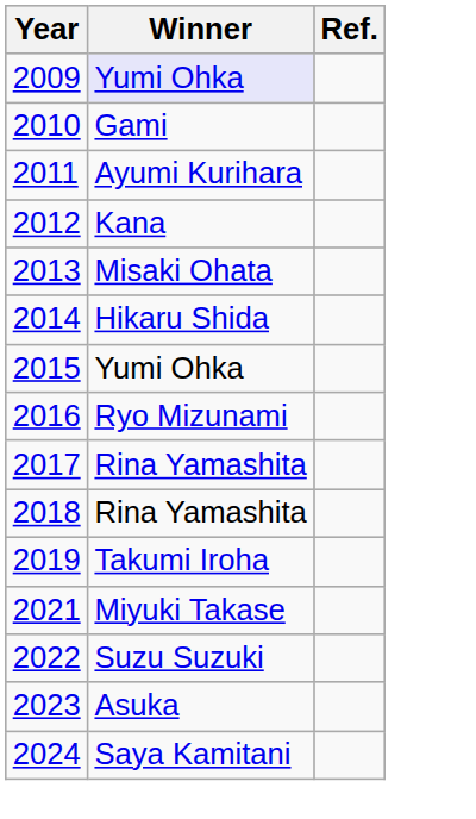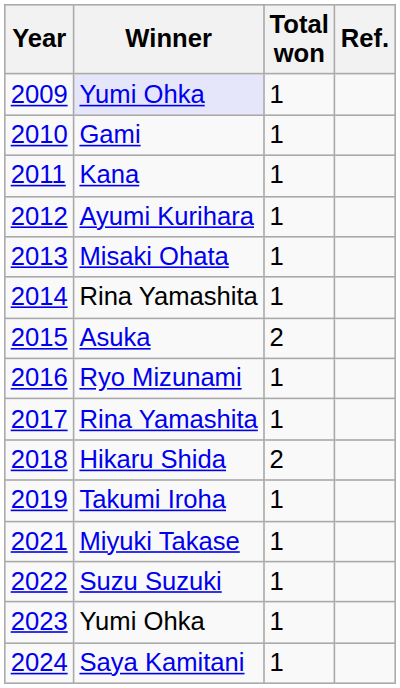 <table class="wikitable sortable">
 <tr>
 <th>Year</th>
 <th>Winner</th>
+<th>Total<br>won</th>
 <th>Ref.</th>
 </tr>
 <tr>
 <td><a href='#'>2009</a></td>
 <td style="background: lavender;"><a href='#'>Yumi Ohka</a></td>
+<td>1</td>
 <td></td>
 </tr>
 <tr>
 <td><a href='#'>2010</a></td>
 <td><a href='#'>Gami</a></td>
+<td>1</td>
 <td></td>
 </tr>
 <tr>
 <td><a href='#'>2011</a></td>
-<td><a href='#'>Ayumi Kurihara</a></td>
+<td><a href='#'>Kana</a></td>
+<td>1</td>
 <td></td>
 </tr>
 <tr>
 <td><a href='#'>2012</a></td>
-<td><a href='#'>Kana</a></td>
+<td><a href='#'>Ayumi Kurihara</a></td>
+<td>1</td>
 <td></td>
 </tr>
 <tr>
 <td><a href='#'>2013</a></td>
 <td><a href='#'>Misaki Ohata</a></td>
+<td>1</td>
 <td></td>
 </tr>
 <tr>
 <td><a href='#'>2014</a></td>
-<td><a href='#'>Hikaru Shida</a></td>
+<td>Rina Yamashita</td>
+<td>1</td>
 <td></td>
 </tr>
 <tr>
 <td><a href='#'>2015</a></td>
-<td>Yumi Ohka</td>
+<td><a href='#'>Asuka</a></td>
+<td>2</td>
 <td></td>
 </tr>
 <tr>
 <td><a href='#'>2016</a></td>
 <td><a href='#'>Ryo Mizunami</a></td>
+<td>1</td>
 <td></td>
 </tr>
 <tr>
 <td><a href='#'>2017</a></td>
 <td><a href='#'>Rina Yamashita</a></td>
+<td>1</td>
 <td></td>
 </tr>
 <tr>
 <td><a href='#'>2018</a></td>
-<td>Rina Yamashita</td>
+<td><a href='#'>Hikaru Shida</a></td>
+<td>2</td>
 <td></td>
 </tr>
 <tr>
 <td><a href='#'>2019</a></td>
 <td><a href='#'>Takumi Iroha</a></td>
+<td>1</td>
 <td></td>
 </tr>
 <tr>
 <td><a href='#'>2021</a></td>
 <td><a href='#'>Miyuki Takase</a></td>
+<td>1</td>
 <td></td>
 </tr>
 <tr>
 <td><a href='#'>2022</a></td>
 <td><a href='#'>Suzu Suzuki</a></td>
+<td>1</td>
 <td></td>
 </tr>
 <tr>
 <td><a href='#'>2023</a></td>
-<td><a href='#'>Asuka</a></td>
+<td>Yumi Ohka</td>
+<td>1</td>
 <td></td>
 </tr>
 <tr>
 <td><a href='#'>2024</a></td>
 <td><a href='#'>Saya Kamitani</a></td>
+<td>1</td>
 <td></td>
 </tr>
 </table>
